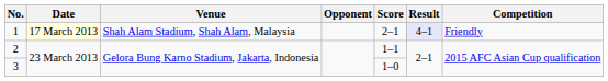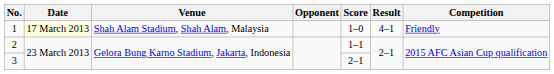 <table class="wikitable sortable">
 <tr>
 <th scope="col">No.</th>
 <th scope="col">Date</th>
 <th scope="col">Venue</th>
 <th scope="col">Opponent</th>
 <th scope="col">Score</th>
 <th scope="col">Result</th>
 <th scope="col">Competition</th>
 </tr>
 <tr>
 <td style="text-align:center">1</td>
 <td style="background: lightyellow;">17 March 2013</td>
 <td><a href='#'>Shah Alam Stadium</a>, <a href='#'>Shah Alam</a>, Malaysia</td>
 <td></td>
-<td style="text-align:center">2–1</td>
-<td style="background: lavender; text-align:center">4–1</td>
+<td style="text-align:center">1–0</td>
+<td style="text-align:center">4–1</td>
 <td><a href='#'>Friendly</a></td>
 </tr>
 <tr>
 <td style="text-align:center">2</td>
 <td rowspan="2">23 March 2013</td>
 <td rowspan="2"><a href='#'>Gelora Bung Karno Stadium</a>, <a href='#'>Jakarta</a>, Indonesia</td>
 <td rowspan="2"></td>
 <td style="text-align:center">1–1</td>
 <td rowspan="2" style="text-align:center">2–1</td>
 <td rowspan="2"><a href='#'>2015 AFC Asian Cup qualification</a></td>
 </tr>
 <tr>
 <td style="text-align:center">3</td>
-<td style="text-align:center">1–0</td>
+<td style="text-align:center">2–1</td>
 </tr>
 </table>
